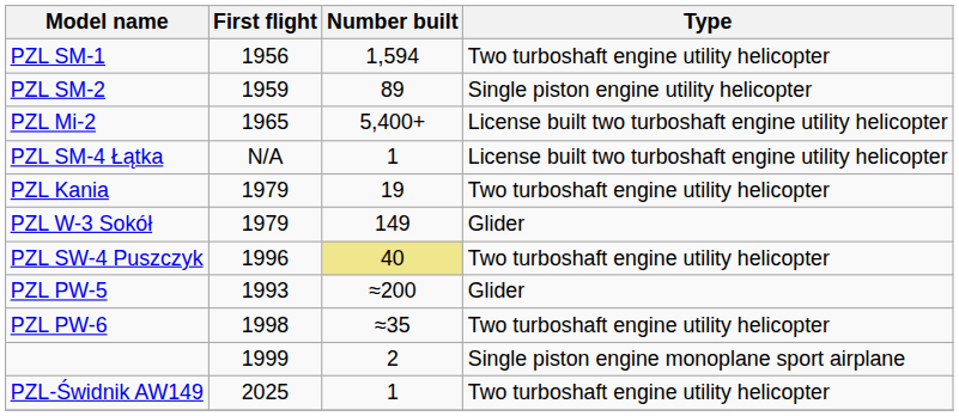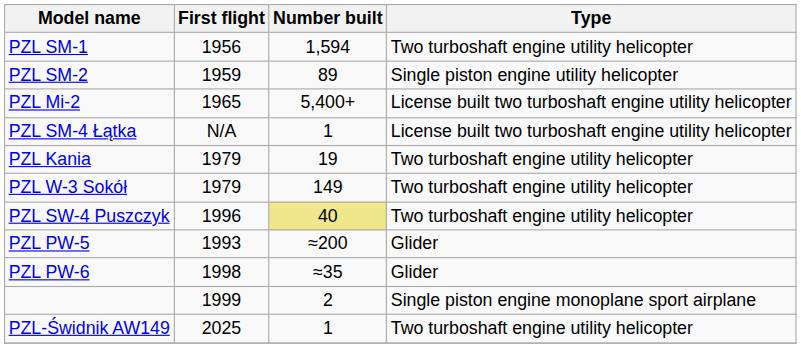 <table class="wikitable sortable">
 <tr>
 <th>Model name</th>
 <th>First flight</th>
 <th>Number built</th>
 <th>Type</th>
 </tr>
 <tr>
 <td align=left><a href='#'>PZL SM-1</a></td>
 <td align=center>1956</td>
 <td align=center>1,594</td>
 <td align=left>Two turboshaft engine utility helicopter</td>
 </tr>
 <tr>
 <td align=left><a href='#'>PZL SM-2</a></td>
 <td align=center>1959</td>
 <td align=center>89</td>
 <td align=left>Single piston engine utility helicopter</td>
 </tr>
 <tr>
 <td align=left><a href='#'>PZL Mi-2</a></td>
 <td align=center>1965</td>
 <td align=center>5,400+</td>
 <td align=left>License built two turboshaft engine utility helicopter</td>
 </tr>
 <tr>
 <td align=left><a href='#'>PZL SM-4 Łątka</a></td>
 <td align=center>N/A</td>
 <td align=center>1</td>
 <td align=left>License built two turboshaft engine utility helicopter</td>
 </tr>
 <tr>
 <td align=left><a href='#'>PZL Kania</a></td>
 <td align=center>1979</td>
 <td align=center>19</td>
 <td align=left>Two turboshaft engine utility helicopter</td>
 </tr>
 <tr>
 <td align=left><a href='#'>PZL W-3 Sokół</a></td>
 <td align=center>1979</td>
 <td align=center>149</td>
-<td align=left>Glider</td>
+<td align=left>Two turboshaft engine utility helicopter</td>
 </tr>
 <tr>
 <td align=left><a href='#'>PZL SW-4 Puszczyk</a></td>
 <td align=center>1996</td>
 <td align=center style="background: khaki;">40</td>
 <td align=left>Two turboshaft engine utility helicopter</td>
 </tr>
 <tr>
 <td align=left><a href='#'>PZL PW-5</a></td>
 <td align=center>1993</td>
 <td align=center>≈200</td>
 <td align=left>Glider</td>
 </tr>
 <tr>
 <td align=left><a href='#'>PZL PW-6</a></td>
 <td align=center>1998</td>
 <td align=center>≈35</td>
-<td align=left>Two turboshaft engine utility helicopter</td>
+<td align=left>Glider</td>
 </tr>
 <tr>
 <td align=left></td>
 <td align=center>1999</td>
 <td align=center>2</td>
 <td align=left>Single piston engine monoplane sport airplane</td>
 </tr>
 <tr>
 <td align=left><a href='#'>PZL-Świdnik AW149</a></td>
 <td align=center>2025</td>
 <td align=center>1</td>
 <td align=left>Two turboshaft engine utility helicopter</td>
 </tr>
 <tr>
 </tr>
 </table>
